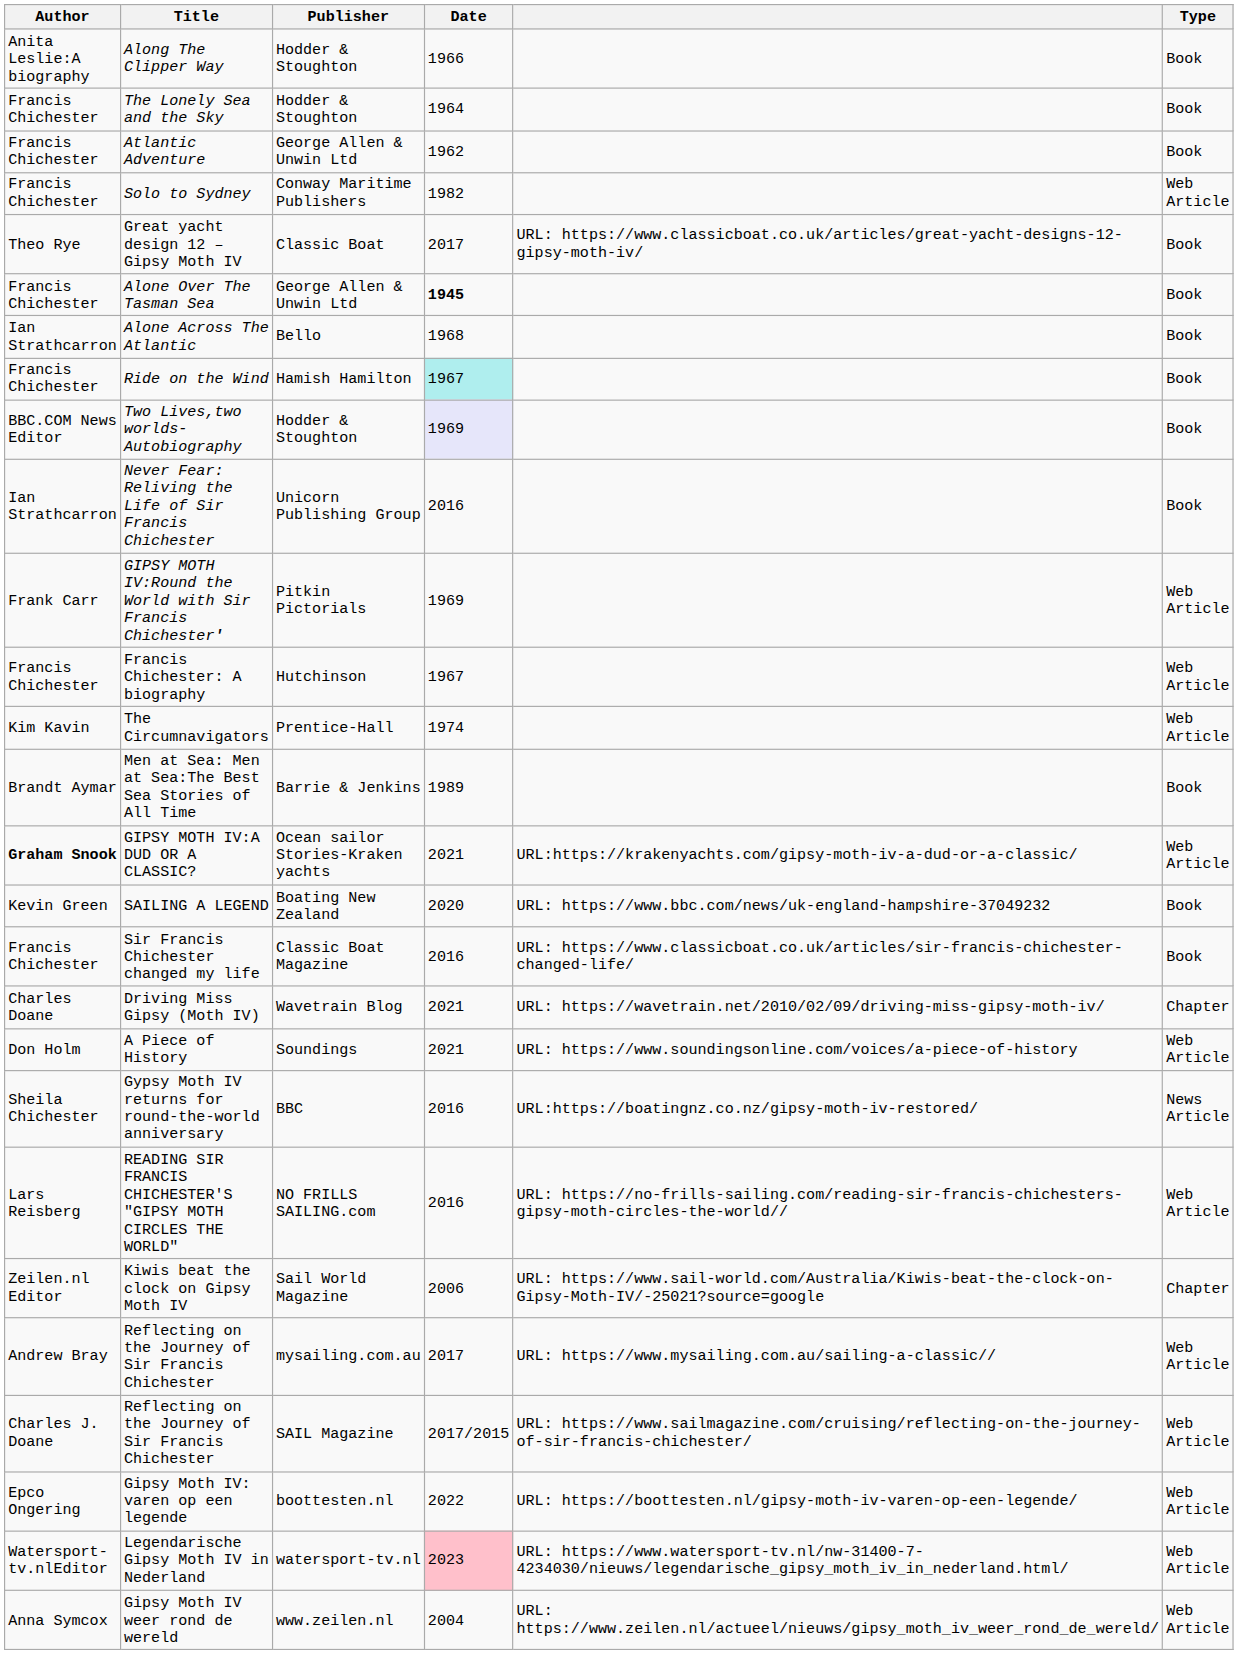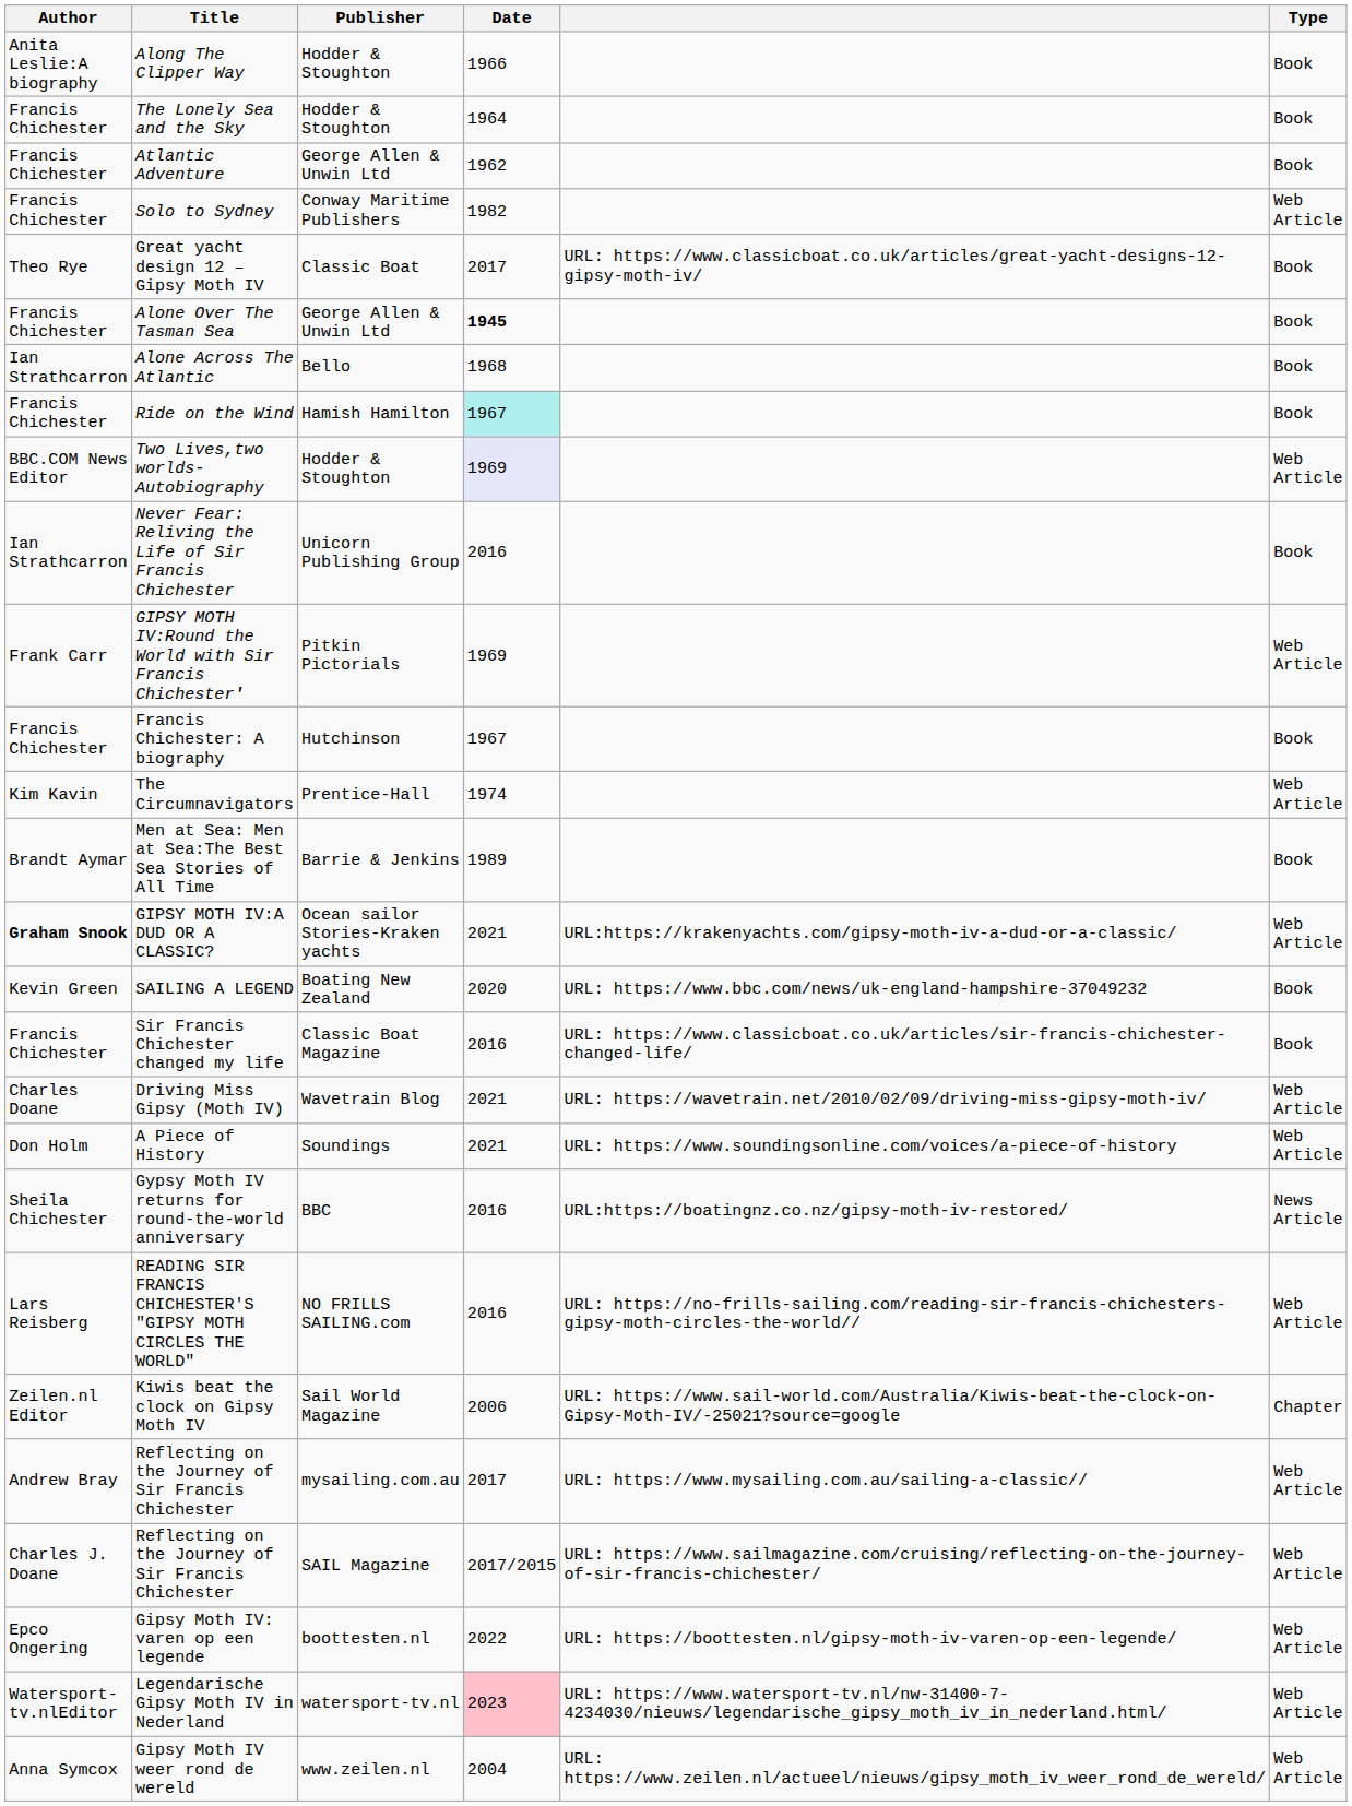 <table class="wikitable sortable">
 <tr>
 <th>Author</th>
 <th>Title</th>
 <th>Publisher</th>
 <th>Date</th>
 <th></th>
 <th>Type</th>
 </tr>
 <tr>
 <td>Anita Leslie:A biography</td>
 <td><em>Along The Clipper Way</em></td>
 <td>Hodder & Stoughton</td>
 <td>1966</td>
 <td></td>
 <td>Book</td>
 </tr>
 <tr>
 <td>Francis Chichester</td>
 <td><em>The Lonely Sea and the Sky</em></td>
 <td>Hodder & Stoughton</td>
 <td>1964</td>
 <td></td>
 <td>Book</td>
 </tr>
 <tr>
 <td>Francis Chichester</td>
 <td><em>Atlantic Adventure</em></td>
 <td>George Allen & Unwin Ltd</td>
 <td>1962</td>
 <td></td>
 <td>Book</td>
 </tr>
 <tr>
 <td>Francis Chichester</td>
 <td><em>Solo to Sydney</em></td>
 <td>Conway Maritime Publishers</td>
 <td>1982</td>
 <td></td>
 <td>Web Article</td>
 </tr>
 <tr>
 <td>Theo Rye</td>
 <td>Great yacht design 12 – Gipsy Moth IV</td>
 <td>Classic Boat</td>
 <td>2017</td>
 <td>URL: https://www.classicboat.co.uk/articles/great-yacht-designs-12-gipsy-moth-iv/</td>
 <td>Book</td>
 </tr>
 <tr>
 <td>Francis Chichester</td>
 <td><em>Alone Over The Tasman Sea</em></td>
 <td>George Allen & Unwin Ltd</td>
 <td><strong>1945</strong></td>
 <td></td>
 <td>Book</td>
 </tr>
 <tr>
 <td>Ian Strathcarron</td>
 <td><em>Alone Across The Atlantic</em></td>
 <td>Bello</td>
 <td>1968</td>
 <td></td>
 <td>Book</td>
 </tr>
 <tr>
 <td>Francis Chichester</td>
 <td><em>Ride on the Wind</em></td>
 <td>Hamish Hamilton</td>
 <td style="background: paleturquoise;">1967</td>
 <td></td>
 <td>Book</td>
 </tr>
 <tr>
 <td>BBC.COM News Editor</td>
 <td><em>Two Lives,two worlds-Autobiography</em></td>
 <td>Hodder & Stoughton</td>
 <td style="background: lavender;">1969</td>
 <td></td>
-<td>Book</td>
+<td>Web Article</td>
 </tr>
 <tr>
 <td>Ian Strathcarron</td>
 <td><em>Never Fear: Reliving the Life of Sir Francis Chichester</em></td>
 <td>Unicorn Publishing Group</td>
 <td>2016</td>
 <td></td>
 <td>Book</td>
 </tr>
 <tr>
 <td>Frank Carr</td>
 <td><em>GIPSY MOTH IV:Round the World with Sir Francis Chichester<strong>'</td>
 <td>Pitkin Pictorials</td>
 <td>1969</td>
 <td></td>
 <td>Web Article</td>
 </tr>
 <tr>
 <td>Francis Chichester</td>
 <td></em>Francis Chichester: A biography<em></td>
 <td>Hutchinson</td>
 <td>1967</td>
 <td></td>
-<td>Web Article</td>
+<td>Book</td>
 </tr>
 <tr>
 <td>Kim Kavin</td>
 <td></em>The Circumnavigators<em></td>
 <td>Prentice-Hall</td>
 <td>1974</td>
 <td></td>
 <td>Web Article</td>
 </tr>
 <tr>
 <td>Brandt Aymar</td>
 <td></em>Men at Sea: Men at Sea:The Best Sea Stories of All Time<em></td>
 <td>Barrie & Jenkins</td>
 <td>1989</td>
 <td></td>
 <td>Book</td>
 </tr>
 <tr>
 <td><strong>Graham Snook</strong></td>
 <td>GIPSY MOTH IV:A DUD OR A CLASSIC?</td>
 <td>Ocean sailor Stories-Kraken yachts</td>
 <td>2021</td>
 <td>URL:https://krakenyachts.com/gipsy-moth-iv-a-dud-or-a-classic/</td>
 <td>Web Article</td>
 </tr>
 <tr>
 <td>Kevin Green</td>
 <td>SAILING A LEGEND</td>
 <td>Boating New Zealand</td>
 <td>2020</td>
 <td>URL: https://www.bbc.com/news/uk-england-hampshire-37049232</td>
 <td>Book</td>
 </tr>
 <tr>
 <td>Francis Chichester</td>
 <td>Sir Francis Chichester changed my life</td>
 <td>Classic Boat Magazine</td>
 <td>2016</td>
 <td>URL: https://www.classicboat.co.uk/articles/sir-francis-chichester-changed-life/</td>
 <td>Book</td>
 </tr>
 <tr>
 <td>Charles Doane</td>
 <td>Driving Miss Gipsy (Moth IV)</td>
 <td>Wavetrain Blog</td>
 <td>2021</td>
 <td>URL: https://wavetrain.net/2010/02/09/driving-miss-gipsy-moth-iv/</td>
-<td>Chapter</td>
+<td>Web Article</td>
 </tr>
 <tr>
 <td>Don Holm</td>
 <td></em>A Piece of History<em></td>
 <td>Soundings</td>
 <td>2021</td>
 <td>URL: https://www.soundingsonline.com/voices/a-piece-of-history</td>
 <td>Web Article</td>
 </tr>
 <tr>
 <td>Sheila Chichester</td>
 <td>Gypsy Moth IV returns for round-the-world anniversary</td>
 <td>BBC</td>
 <td>2016</td>
 <td>URL:https://boatingnz.co.nz/gipsy-moth-iv-restored/</td>
 <td>News Article</td>
 </tr>
 <tr>
 <td>Lars Reisberg</td>
 <td>READING SIR FRANCIS CHICHESTER'S "GIPSY MOTH CIRCLES THE WORLD"</td>
 <td>NO FRILLS SAILING.com</td>
 <td>2016</td>
 <td>URL: https://no-frills-sailing.com/reading-sir-francis-chichesters-gipsy-moth-circles-the-world//</td>
 <td>Web Article</td>
 </tr>
 <tr>
 <td>Zeilen.nl Editor</td>
 <td>Kiwis beat the clock on Gipsy Moth IV</td>
 <td>Sail World Magazine</td>
 <td>2006</td>
 <td>URL: https://www.sail-world.com/Australia/Kiwis-beat-the-clock-on-Gipsy-Moth-IV/-25021?source=google</td>
 <td>Chapter</td>
 </tr>
 <tr>
 <td>Andrew Bray</td>
 <td>Reflecting on the Journey of Sir Francis Chichester</td>
 <td>mysailing.com.au</td>
 <td>2017</td>
 <td>URL: https://www.mysailing.com.au/sailing-a-classic//</td>
 <td>Web Article</td>
 </tr>
 <tr>
 <td>Charles J. Doane</td>
 <td>Reflecting on the Journey of Sir Francis Chichester</td>
 <td>SAIL Magazine</td>
 <td>2017/2015</td>
 <td>URL: https://www.sailmagazine.com/cruising/reflecting-on-the-journey-of-sir-francis-chichester/</td>
 <td>Web Article</td>
 </tr>
 <tr>
 <td>Epco Ongering</td>
 <td>Gipsy Moth IV: varen op een legende</td>
 <td>boottesten.nl</td>
 <td>2022</td>
 <td>URL: https://boottesten.nl/gipsy-moth-iv-varen-op-een-legende/</td>
 <td>Web Article</td>
 </tr>
 <tr>
 <td>Watersport-tv.nlEditor</td>
 <td>Legendarische Gipsy Moth IV in Nederland</td>
 <td>watersport-tv.nl</td>
 <td style="background: pink;">2023</td>
 <td>URL: https://www.watersport-tv.nl/nw-31400-7-4234030/nieuws/legendarische_gipsy_moth_iv_in_nederland.html/</td>
 <td>Web Article</td>
 </tr>
 <tr>
 <td>Anna Symcox</td>
 <td>Gipsy Moth IV weer rond de wereld</td>
 <td>www.zeilen.nl</td>
 <td>2004</td>
 <td>URL: https://www.zeilen.nl/actueel/nieuws/gipsy_moth_iv_weer_rond_de_wereld/</td>
 <td>Web Article</td>
 </tr>
 </table>
